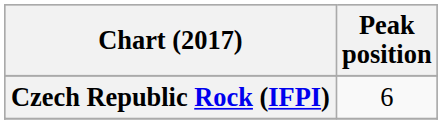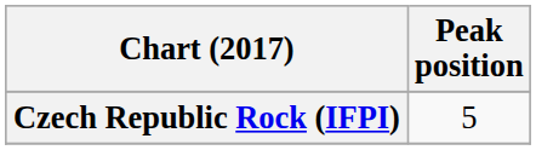 <table class="wikitable sortable plainrowheaders">
 <tr>
 <th>Chart (2017)</th>
 <th>Peak<br>position</th>
 </tr>
 <tr>
 </tr>
 <tr>
 <th scope="row">Czech Republic <a href='#'>Rock</a> (<a href='#'>IFPI</a>)</th>
-<td style="text-align:center">6</td>
+<td style="text-align:center">5</td>
 </tr>
 <tr>
 </tr>
 <tr>
 </tr>
 <tr>
 </tr>
 </table>
